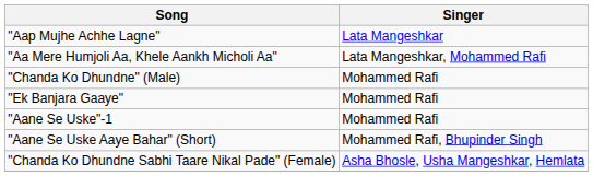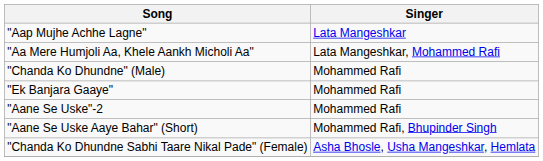 <table class="wikitable">
 <tr>
 <th>Song</th>
 <th>Singer</th>
 </tr>
 <tr>
 <td>"Aap Mujhe Achhe Lagne"</td>
 <td><a href='#'>Lata Mangeshkar</a></td>
 </tr>
 <tr>
 <td>"Aa Mere Humjoli Aa, Khele Aankh Micholi Aa"</td>
 <td>Lata Mangeshkar, <a href='#'>Mohammed Rafi</a></td>
 </tr>
 <tr>
 <td>"Chanda Ko Dhundne" (Male)</td>
 <td>Mohammed Rafi</td>
 </tr>
 <tr>
 <td>"Ek Banjara Gaaye"</td>
 <td>Mohammed Rafi</td>
 </tr>
 <tr>
-<td>"Aane Se Uske"-1</td>
+<td>"Aane Se Uske"-2</td>
 <td>Mohammed Rafi</td>
 </tr>
 <tr>
 <td>"Aane Se Uske Aaye Bahar" (Short)</td>
 <td>Mohammed Rafi, <a href='#'>Bhupinder Singh</a></td>
 </tr>
 <tr>
 <td>"Chanda Ko Dhundne Sabhi Taare Nikal Pade" (Female)</td>
 <td><a href='#'>Asha Bhosle</a>, <a href='#'>Usha Mangeshkar</a>, <a href='#'>Hemlata</a></td>
 </tr>
 <tr>
 </tr>
 </table>
